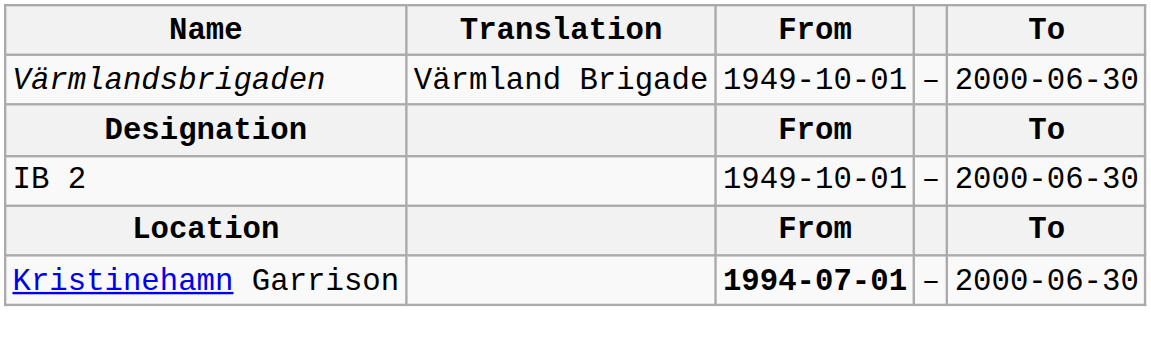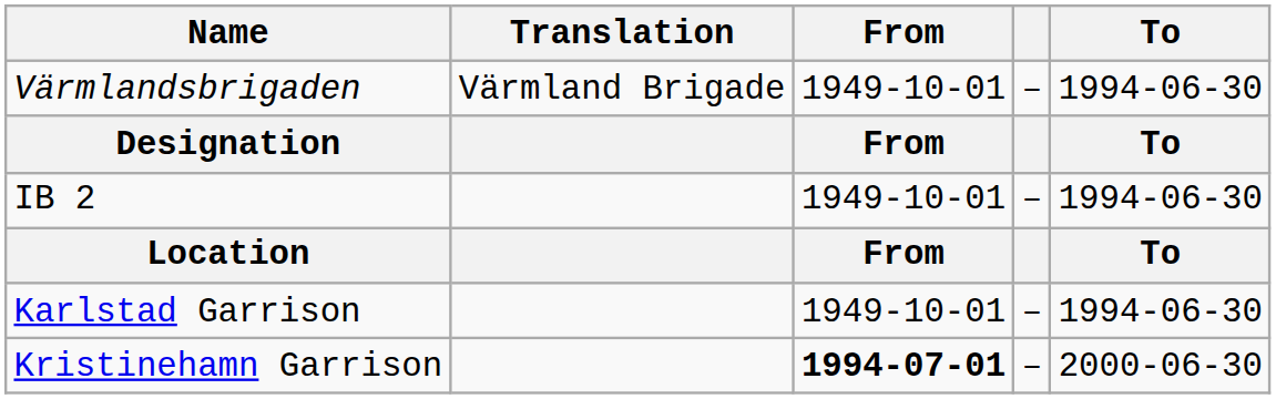 <table class="wikitable">
 <tr>
 <th style="font-weight:bold;">Name</th>
 <th style="font-weight:bold;">Translation</th>
 <th style="text-align: center; font-weight:bold;">From</th>
 <th></th>
 <th style="text-align: center; font-weight:bold;">To</th>
 </tr>
 <tr>
 <td style="font-style:italic;">Värmlandsbrigaden</td>
 <td>Värmland Brigade</td>
 <td>1949-10-01</td>
 <td>–</td>
-<td>2000-06-30</td>
+<td style="text-align: center;">1994-06-30</td>
 </tr>
 <tr>
 <th style="font-weight:bold;">Designation</th>
 <th style="font-weight:bold;"></th>
 <th style="text-align: center; font-weight:bold;">From</th>
 <th></th>
 <th style="text-align: center; font-weight:bold;">To</th>
 </tr>
 <tr>
 <td>IB 2</td>
 <td></td>
 <td style="text-align: center;">1949-10-01</td>
 <td style="text-align: center;">–</td>
-<td style="text-align: center;">2000-06-30</td>
+<td style="text-align: center;">1994-06-30</td>
 </tr>
 <tr>
 <th style="font-weight:bold;">Location</th>
 <th style="font-weight:bold;"></th>
 <th style="text-align: center; font-weight:bold;">From</th>
 <th></th>
 <th style="text-align: center; font-weight:bold;">To</th>
 </tr>
 <tr>
+<td><a href='#'>Karlstad</a> Garrison</td>
+<td></td>
+<td style="text-align: center;">1949-10-01</td>
+<td style="text-align: center;">–</td>
+<td style="text-align: center;">1994-06-30</td>
+</tr>
+<tr>
 <td><a href='#'>Kristinehamn</a> Garrison</td>
 <td></td>
 <td style="text-align: center;"><strong>1994-07-01</strong></td>
 <td style="text-align: center;">–</td>
 <td style="text-align: center;">2000-06-30</td>
 </tr>
 </table>
